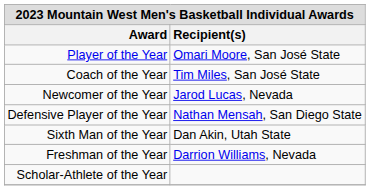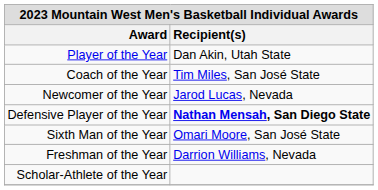 <table class="wikitable" style="white-space:nowrap; font-size:90%;">
 <tr>
 <td colspan="8" style="text-align:center; background:#ddd;"><strong>2023 Mountain West Men's Basketball Individual Awards</strong></td>
 </tr>
 <tr>
 <th style="text-align:right;">Award</th>
 <th style="text-align:left;">Recipient(s)</th>
 </tr>
 <tr>
 <td style="text-align:right;"><a href='#'>Player of the Year</a></td>
-<td style="text-align:left;"><a href='#'>Omari Moore</a>, San José State</td>
+<td style="text-align:left;">Dan Akin, Utah State</td>
 </tr>
 <tr>
 <td style="text-align:right;">Coach of the Year</td>
 <td style="text-align:left;"><a href='#'>Tim Miles</a>, San José State</td>
 </tr>
 <tr>
 <td style="text-align:right;">Newcomer of the Year</td>
 <td style="text-align:left;"><a href='#'>Jarod Lucas</a>, Nevada</td>
 </tr>
 <tr>
 <td style="text-align:right;">Defensive Player of the Year</td>
-<td style="text-align:left;"><a href='#'>Nathan Mensah</a>, San Diego State</td>
+<td style="text-align:left;"><strong><a href='#'>Nathan Mensah</a>, San Diego State</strong></td>
 </tr>
 <tr>
 <td style="text-align:right;">Sixth Man of the Year</td>
-<td style="text-align:left;">Dan Akin, Utah State</td>
+<td style="text-align:left;"><a href='#'>Omari Moore</a>, San José State</td>
 </tr>
 <tr>
 <td style="text-align:right;">Freshman of the Year</td>
 <td style="text-align:left;"><a href='#'>Darrion Williams</a>, Nevada</td>
 </tr>
 <tr>
 <td style="text-align:right;">Scholar-Athlete of the Year</td>
 <td style="text-align:left;"></td>
 </tr>
 <tr>
 </tr>
 </table>
